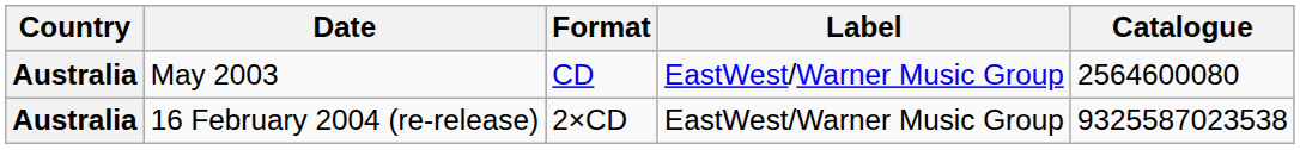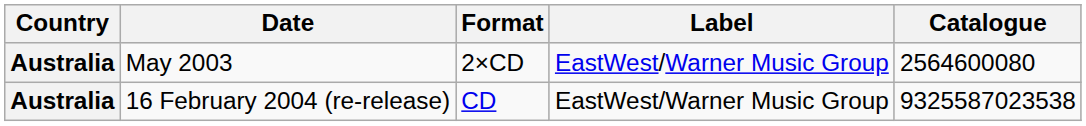 <table class="wikitable plainrowheaders">
 <tr>
 <th scope="col">Country</th>
 <th scope="col">Date</th>
 <th scope="col">Format</th>
 <th scope="col">Label</th>
 <th scope="col">Catalogue</th>
 </tr>
 <tr>
 <th scope="row">Australia</th>
 <td>May 2003</td>
-<td><a href='#'>CD</a></td>
+<td>2×CD</td>
 <td><a href='#'>EastWest</a>/<a href='#'>Warner Music Group</a></td>
 <td>2564600080</td>
 </tr>
 <tr>
 <th scope="row">Australia</th>
 <td>16 February 2004 (re-release)</td>
-<td>2×CD</td>
+<td><a href='#'>CD</a></td>
 <td>EastWest/Warner Music Group</td>
 <td>9325587023538</td>
 </tr>
 </table>
